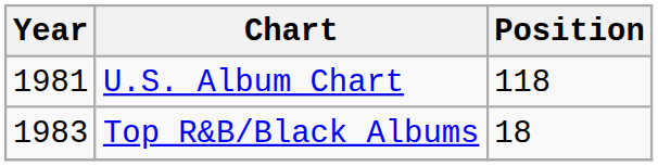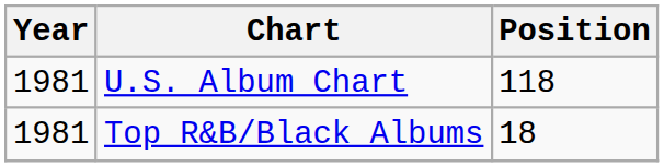 <table class="wikitable">
 <tr>
 <th align="left">Year</th>
 <th align="left">Chart</th>
 <th align="left">Position</th>
 </tr>
 <tr>
 <td align="left">1981</td>
 <td align="left"><a href='#'>U.S. Album Chart</a></td>
 <td align="left">118</td>
 </tr>
 <tr>
-<td align="left">1983</td>
+<td align="left">1981</td>
 <td align="left"><a href='#'>Top R&B/Black Albums</a></td>
 <td align="left">18</td>
 </tr>
 <tr>
 </tr>
 </table>
